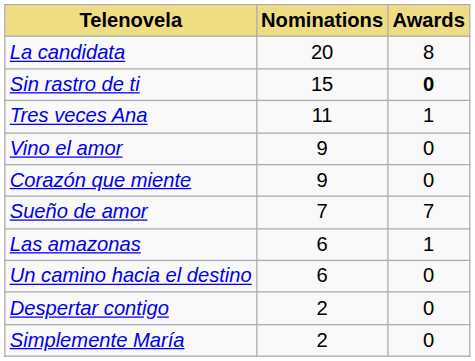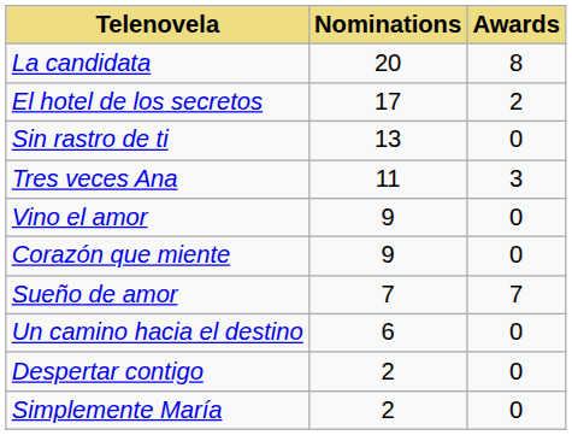 <table class="wikitable sortable" style="margin:1em auto;">
 <tr>
 <th style="background-color:#EEDD82;">Telenovela</th>
 <th style="background-color:#EEDD82;">Nominations</th>
 <th style="background-color:#EEDD82;">Awards</th>
 </tr>
 <tr>
 <td><em><a href='#'>La candidata</a></em></td>
 <td style="text-align:center;">20</td>
 <td style="text-align:center;">8</td>
 </tr>
 <tr>
+<td><em><a href='#'>El hotel de los secretos</a></em></td>
+<td style="text-align:center;">17</td>
+<td style="text-align:center;">2</td>
+</tr>
+<tr>
 <td><em><a href='#'>Sin rastro de ti</a></em></td>
-<td style="text-align:center;">15</td>
-<td style="text-align:center;"><strong>0</strong></td>
+<td style="text-align:center;">13</td>
+<td style="text-align:center;">0</td>
 </tr>
 <tr>
 <td><em><a href='#'>Tres veces Ana</a></em></td>
 <td style="text-align:center;">11</td>
-<td style="text-align:center;">1</td>
+<td style="text-align:center;">3</td>
 </tr>
 <tr>
 <td><em><a href='#'>Vino el amor</a></em></td>
 <td style="text-align:center;">9</td>
 <td style="text-align:center;">0</td>
 </tr>
 <tr>
 <td><em><a href='#'>Corazón que miente</a></em></td>
 <td style="text-align:center;">9</td>
 <td style="text-align:center;">0</td>
 </tr>
 <tr>
 <td><em><a href='#'>Sueño de amor</a></em></td>
 <td style="text-align:center;">7</td>
 <td style="text-align:center;">7</td>
 </tr>
 <tr>
-<td><em><a href='#'>Las amazonas</a></em></td>
-<td style="text-align:center;">6</td>
-<td style="text-align:center;">1</td>
-</tr>
-<tr>
 <td><em><a href='#'>Un camino hacia el destino</a></em></td>
 <td style="text-align:center;">6</td>
 <td style="text-align:center;">0</td>
 </tr>
 <tr>
 <td><em><a href='#'>Despertar contigo</a></em></td>
 <td style="text-align:center;">2</td>
 <td style="text-align:center;">0</td>
 </tr>
 <tr>
 <td><em><a href='#'>Simplemente María</a></em></td>
 <td style="text-align:center;">2</td>
 <td style="text-align:center;">0</td>
 </tr>
 </table>
